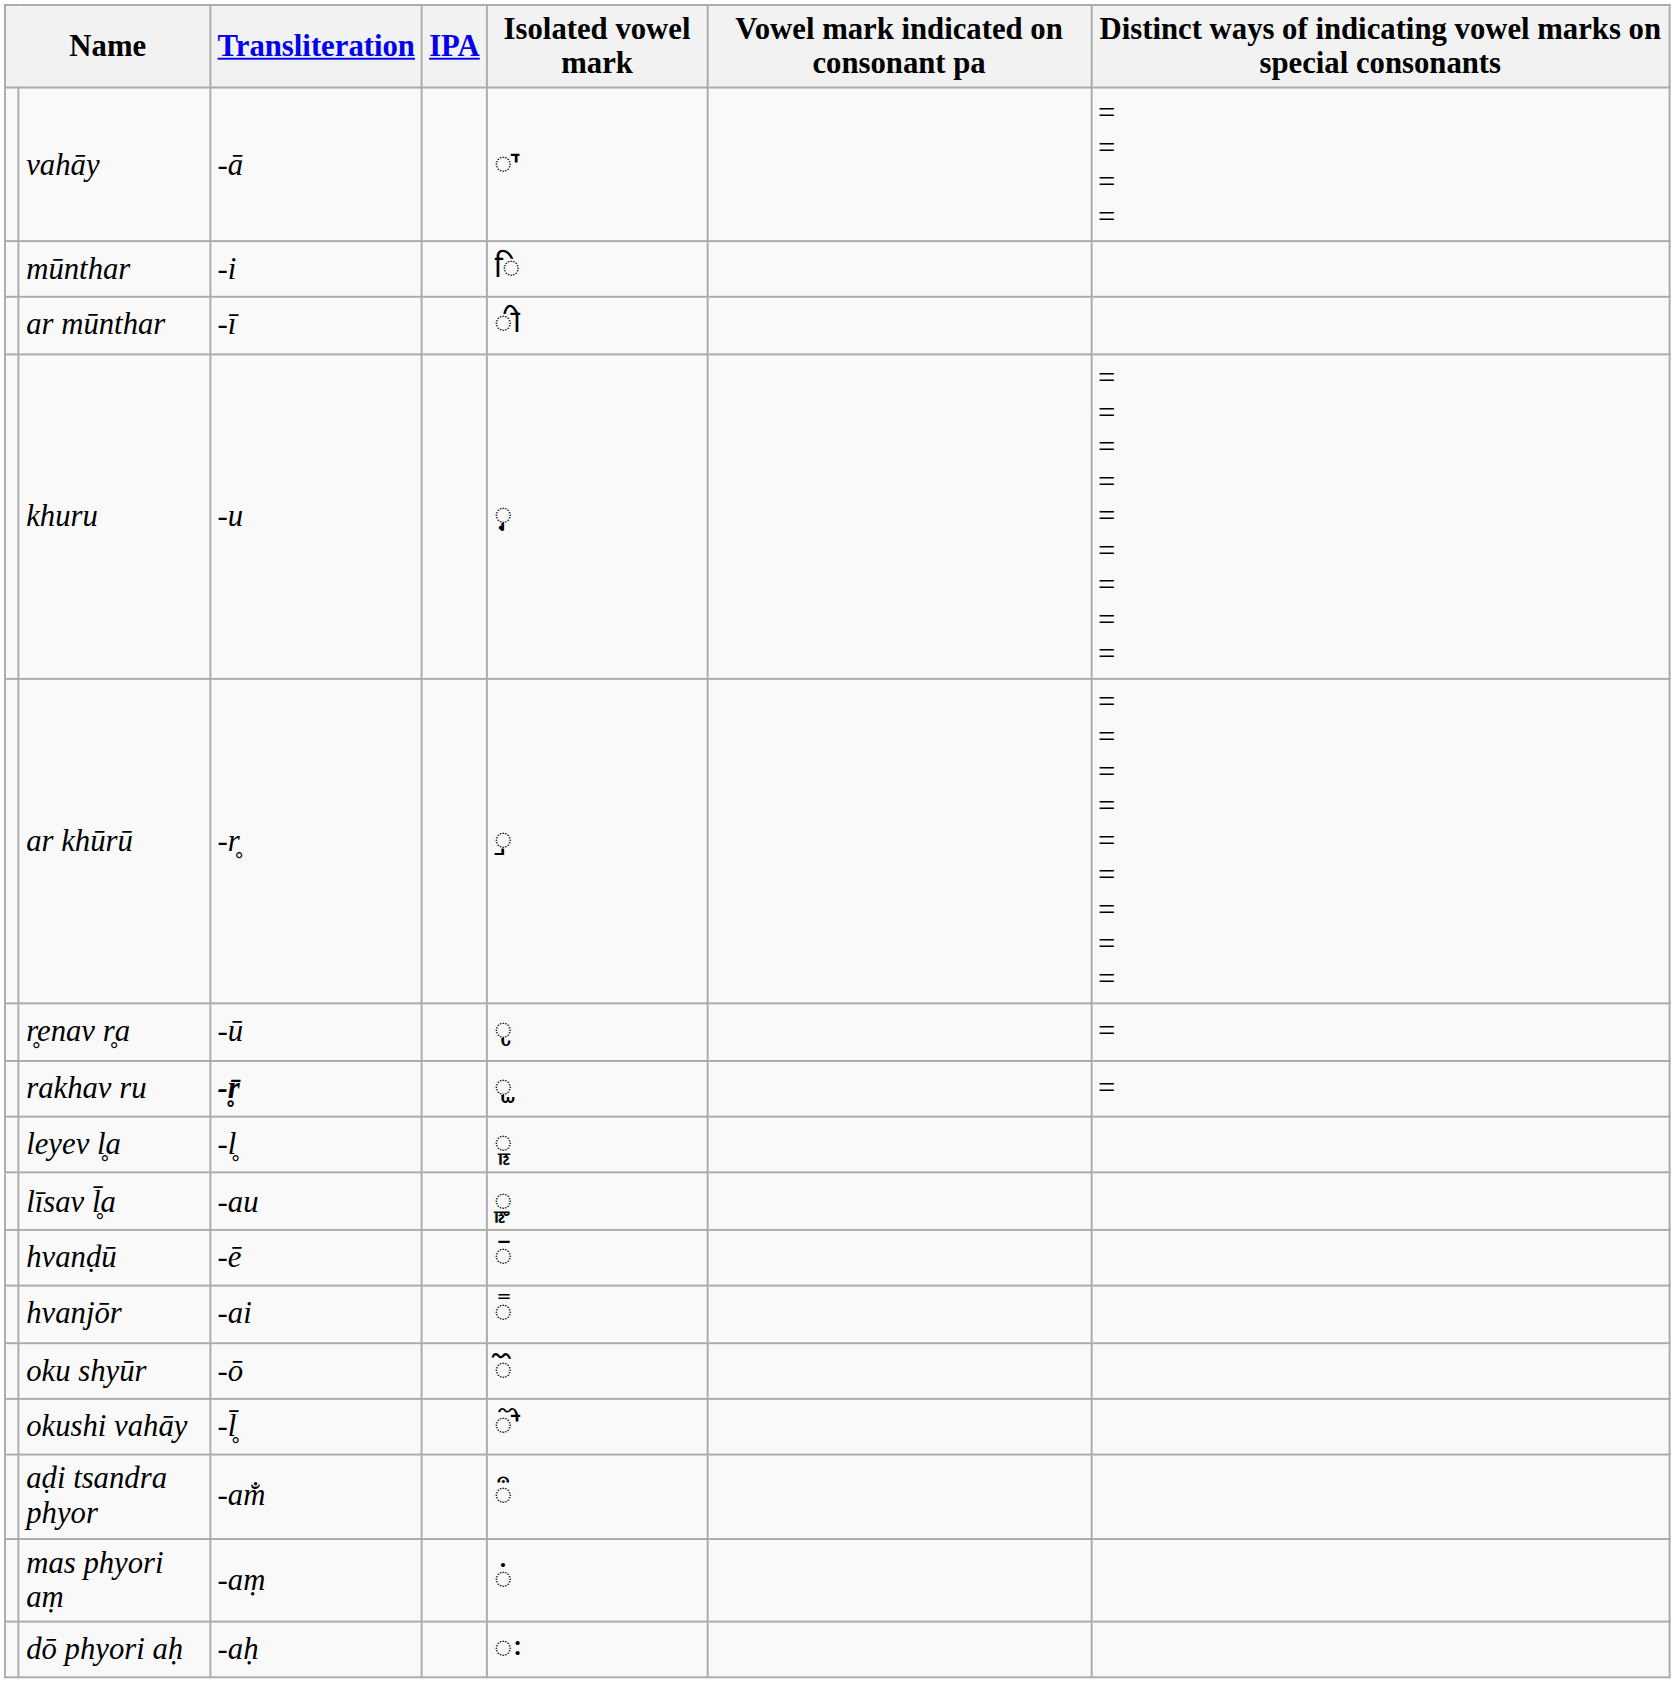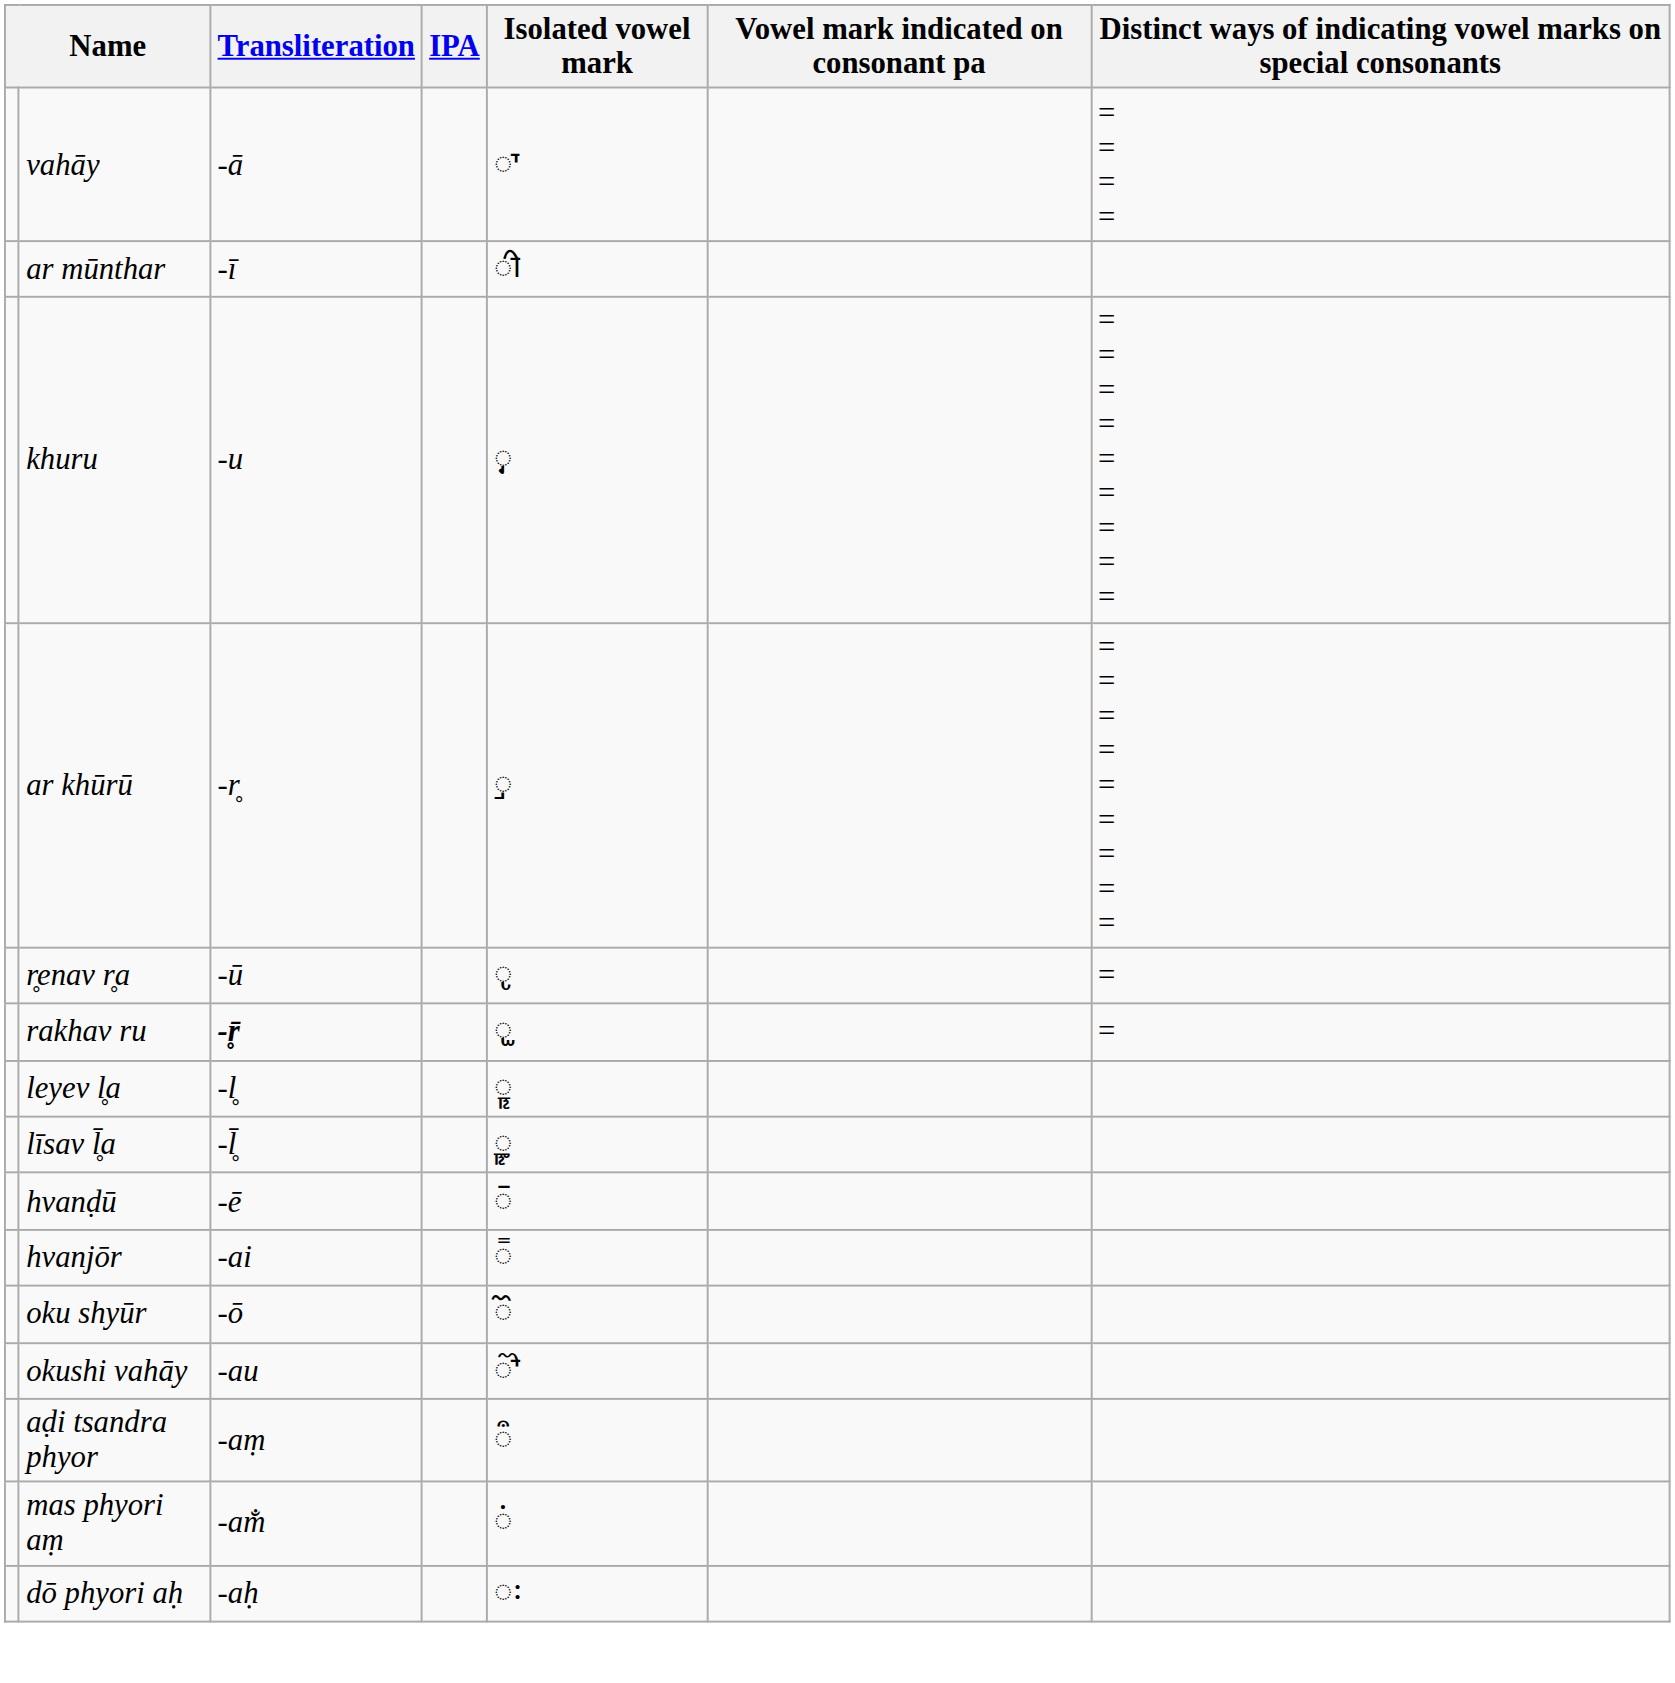 <table class="wikitable">
 <tr>
 <th colspan="2">Name</th>
 <th><a href='#'>Transliteration</a></th>
 <th><a href='#'>IPA</a></th>
 <th>Isolated vowel mark</th>
 <th>Vowel mark indicated on consonant pa</th>
 <th>Distinct ways of indicating vowel marks on special consonants</th>
 </tr>
 <tr>
 <td></td>
 <td><em>vahāy</em></td>
 <td><em>-ā</em></td>
 <td></td>
 <td>𑆳</td>
 <td></td>
 <td> = <br> = <br> = <br> = </td>
-</tr>
-<tr>
-<td></td>
-<td><em>mūnthar</em></td>
-<td><em>-i</em></td>
-<td></td>
-<td>𑆴</td>
-<td></td>
-<td></td>
 </tr>
 <tr>
 <td></td>
 <td><em>ar mūnthar</em></td>
 <td><em>-ī</em></td>
 <td></td>
 <td>𑆵</td>
 <td></td>
 <td></td>
 </tr>
 <tr>
 <td></td>
 <td><em>khuru</em></td>
 <td><em>-u</em></td>
 <td></td>
 <td>𑆶</td>
 <td></td>
 <td> = <br> = <br> = <br> = <br> = <br> = <br> = <br> = <br> = </td>
 </tr>
 <tr>
 <td></td>
 <td><em>ar khūrū</em></td>
 <td><em>-r̥</em></td>
 <td></td>
 <td>𑆷</td>
 <td></td>
 <td> = <br> = <br> = <br> = <br> = <br> = <br> = <br> = <br> = </td>
 </tr>
 <tr>
 <td></td>
 <td><em>r̥enav r̥a</em></td>
 <td><em>-ū</em></td>
 <td></td>
 <td>𑆸</td>
 <td></td>
 <td> = </td>
 </tr>
 <tr>
 <td></td>
 <td><em>rakhav ru</em></td>
 <td><strong><em>-r̥̄</em></strong></td>
 <td></td>
 <td>𑆹</td>
 <td></td>
 <td> = </td>
 </tr>
 <tr>
 <td></td>
 <td><em>leyev l̥a</em></td>
 <td><em>-l̥</em></td>
 <td></td>
 <td>𑆺</td>
 <td></td>
 <td></td>
 </tr>
 <tr>
 <td></td>
 <td><em>līsav l̥̄a</em></td>
-<td><em>-au</em></td>
+<td><em>-l̥̄</em></td>
 <td></td>
 <td>𑆻</td>
 <td></td>
 <td></td>
 </tr>
 <tr>
 <td></td>
 <td><em>hvanḍū</em></td>
 <td><em>-ē</em></td>
 <td></td>
 <td>𑆼</td>
 <td></td>
 <td></td>
 </tr>
 <tr>
 <td></td>
 <td><em>hvanjōr</em></td>
 <td><em>-ai</em></td>
 <td></td>
 <td>𑆽</td>
 <td></td>
 <td></td>
 </tr>
 <tr>
 <td></td>
 <td><em>oku shyūr</em></td>
 <td><em>-ō</em></td>
 <td></td>
 <td>𑆾</td>
 <td></td>
 <td></td>
 </tr>
 <tr>
 <td></td>
 <td><em>okushi vahāy</em></td>
-<td><em>-l̥̄</em></td>
+<td><em>-au</em></td>
 <td></td>
 <td>𑆿</td>
 <td></td>
 <td></td>
 </tr>
 <tr>
 <td></td>
 <td><em>aḍi tsandra phyor</em></td>
-<td><em>-am̐</em></td>
+<td><em>-aṃ</em></td>
 <td></td>
 <td>𑆀</td>
 <td></td>
 <td></td>
 </tr>
 <tr>
 <td></td>
 <td><em>mas phyori aṃ</em></td>
-<td><em>-aṃ</em></td>
+<td><em>-am̐</em></td>
 <td></td>
 <td>𑆁</td>
 <td></td>
 <td></td>
 </tr>
 <tr>
 <td></td>
 <td><em>dō phyori aḥ</em></td>
 <td><em>-aḥ</em></td>
 <td></td>
 <td>𑆂</td>
 <td></td>
 <td></td>
 </tr>
 </table>
